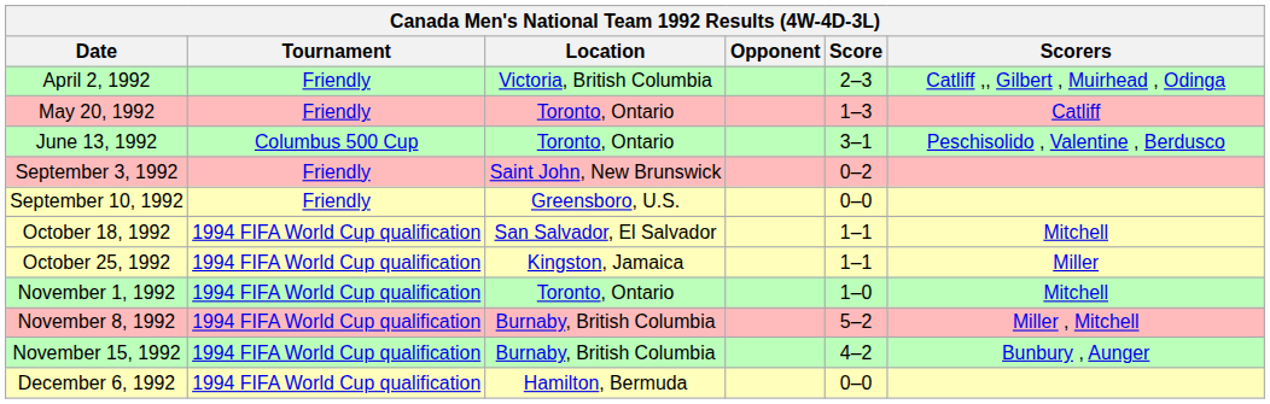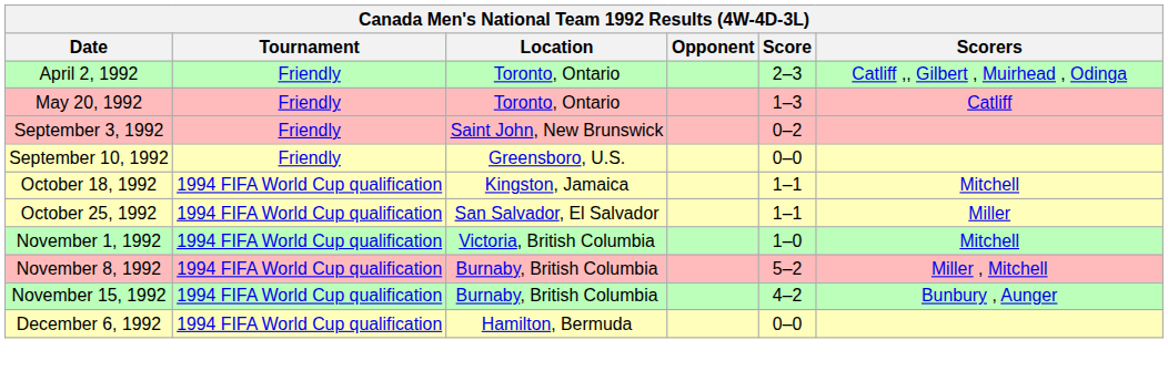 <table class="wikitable collapsible collapsed" style="font-size:90%">
 <tr>
 <th colspan="6"><strong>Canada Men's National Team 1992 Results (4W-4D-3L)</strong></th>
 </tr>
 <tr>
 <th>Date</th>
 <th>Tournament</th>
 <th>Location</th>
 <th>Opponent</th>
 <th>Score</th>
 <th width=30%>Scorers</th>
 </tr>
 <tr style="background:#bfb;">
 <td style="text-align: center;">April 2, 1992</td>
 <td style="text-align: center;"><a href='#'>Friendly</a></td>
-<td style="text-align: center;"><a href='#'>Victoria</a>, British Columbia</td>
+<td style="text-align: center;"><a href='#'>Toronto</a>, Ontario</td>
 <td></td>
 <td style="text-align: center;">2–3</td>
 <td style="text-align: center;"><a href='#'>Catliff</a> ,, <a href='#'>Gilbert</a> , <a href='#'>Muirhead</a> , <a href='#'>Odinga</a> </td>
 </tr>
 <tr style="background:#fbb;">
 <td style="text-align: center;">May 20, 1992</td>
 <td style="text-align: center;"><a href='#'>Friendly</a></td>
 <td style="text-align: center;"><a href='#'>Toronto</a>, Ontario</td>
 <td></td>
 <td style="text-align: center;">1–3</td>
 <td style="text-align: center;"><a href='#'>Catliff</a> </td>
-</tr>
-<tr style="background:#bfb;">
-<td style="text-align: center;">June 13, 1992</td>
-<td style="text-align: center;"><a href='#'>Columbus 500 Cup</a></td>
-<td style="text-align: center;"><a href='#'>Toronto</a>, Ontario</td>
-<td></td>
-<td style="text-align: center;">3–1</td>
-<td style="text-align: center;"><a href='#'>Peschisolido</a> , <a href='#'>Valentine</a> , <a href='#'>Berdusco</a> </td>
 </tr>
 <tr style="background:#fbb;">
 <td style="text-align: center;">September 3, 1992</td>
 <td style="text-align: center;"><a href='#'>Friendly</a></td>
 <td style="text-align: center;"><a href='#'>Saint John</a>, New Brunswick</td>
 <td></td>
 <td style="text-align: center;">0–2</td>
 <td style="text-align: center;"></td>
 </tr>
 <tr style="background:#ffb;">
 <td style="text-align: center;">September 10, 1992</td>
 <td style="text-align: center;"><a href='#'>Friendly</a></td>
 <td style="text-align: center;"><a href='#'>Greensboro</a>, U.S.</td>
 <td></td>
 <td style="text-align: center;">0–0</td>
 <td style="text-align: center;"></td>
 </tr>
 <tr style="background:#ffb;">
 <td style="text-align: center;">October 18, 1992</td>
 <td style="text-align: center;"><a href='#'>1994 FIFA World Cup qualification</a></td>
-<td style="text-align: center;"><a href='#'>San Salvador</a>, El Salvador</td>
+<td style="text-align: center;"><a href='#'>Kingston</a>, Jamaica</td>
 <td></td>
 <td style="text-align: center;">1–1</td>
 <td style="text-align: center;"><a href='#'>Mitchell</a> </td>
 </tr>
 <tr style="background:#ffb;">
 <td style="text-align: center;">October 25, 1992</td>
 <td style="text-align: center;"><a href='#'>1994 FIFA World Cup qualification</a></td>
-<td style="text-align: center;"><a href='#'>Kingston</a>, Jamaica</td>
+<td style="text-align: center;"><a href='#'>San Salvador</a>, El Salvador</td>
 <td></td>
 <td style="text-align: center;">1–1</td>
 <td style="text-align: center;"><a href='#'>Miller</a> </td>
 </tr>
 <tr style="background:#bfb;">
 <td style="text-align: center;">November 1, 1992</td>
 <td style="text-align: center;"><a href='#'>1994 FIFA World Cup qualification</a></td>
-<td style="text-align: center;"><a href='#'>Toronto</a>, Ontario</td>
+<td style="text-align: center;"><a href='#'>Victoria</a>, British Columbia</td>
 <td></td>
 <td style="text-align: center;">1–0</td>
 <td style="text-align: center;"><a href='#'>Mitchell</a> </td>
 </tr>
 <tr style="background:#fbb;">
 <td style="text-align: center;">November 8, 1992</td>
 <td style="text-align: center;"><a href='#'>1994 FIFA World Cup qualification</a></td>
 <td style="text-align: center;"><a href='#'>Burnaby</a>, British Columbia</td>
 <td></td>
 <td style="text-align: center;">5–2</td>
 <td style="text-align: center;"><a href='#'>Miller</a> , <a href='#'>Mitchell</a> </td>
 </tr>
 <tr style="background:#bfb;">
 <td style="text-align: center;">November 15, 1992</td>
 <td style="text-align: center;"><a href='#'>1994 FIFA World Cup qualification</a></td>
 <td style="text-align: center;"><a href='#'>Burnaby</a>, British Columbia</td>
 <td></td>
 <td style="text-align: center;">4–2</td>
 <td style="text-align: center;"><a href='#'>Bunbury</a> , <a href='#'>Aunger</a> </td>
 </tr>
 <tr style="background:#ffb;">
 <td style="text-align: center;">December 6, 1992</td>
 <td style="text-align: center;"><a href='#'>1994 FIFA World Cup qualification</a></td>
 <td style="text-align: center;"><a href='#'>Hamilton</a>, Bermuda</td>
 <td></td>
 <td style="text-align: center;">0–0</td>
 <td style="text-align: center;"></td>
 </tr>
 </table>
